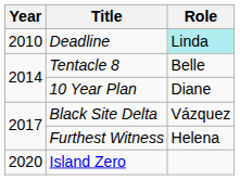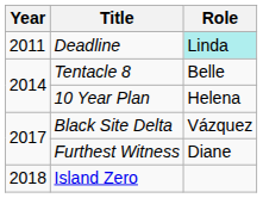 <table class="wikitable sortable">
 <tr>
 <th>Year</th>
 <th>Title</th>
 <th>Role</th>
 </tr>
 <tr>
-<td>2010</td>
+<td>2011</td>
 <td><em>Deadline</em></td>
 <td style="background: paleturquoise;">Linda</td>
 </tr>
 <tr>
 <td rowspan=2>2014</td>
 <td><em>Tentacle 8</em></td>
 <td>Belle</td>
 </tr>
 <tr>
 <td><em>10 Year Plan</em></td>
-<td>Diane</td>
+<td>Helena</td>
 </tr>
 <tr>
 <td rowspan=2>2017</td>
 <td><em>Black Site Delta</em></td>
 <td>Vázquez</td>
 </tr>
 <tr>
 <td><em>Furthest Witness</em></td>
-<td>Helena</td>
+<td>Diane</td>
 </tr>
 <tr>
-<td>2020</td>
+<td>2018</td>
 <td><a href='#'>Island Zero</a></td>
 <td></td>
 </tr>
 </table>
